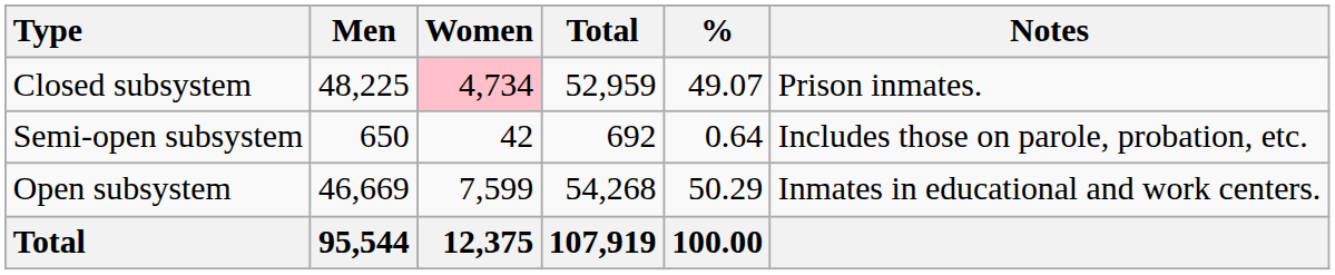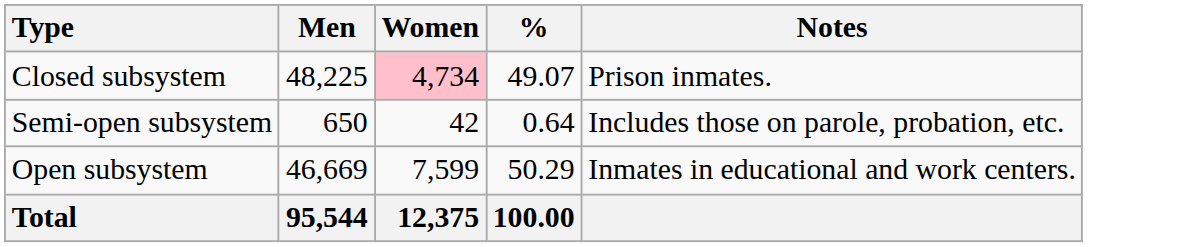 <table class="wikitable" style="text-align:right">
 <tr>
 <th style="text-align:left">Type</th>
 <th>Men</th>
 <th>Women</th>
-<th>Total</th>
 <th>%</th>
 <th>Notes</th>
 </tr>
 <tr>
 <td style="text-align:left">Closed subsystem</td>
 <td>48,225</td>
 <td style="background: pink;">4,734</td>
-<td>52,959</td>
 <td>49.07</td>
 <td style="text-align:left">Prison inmates.</td>
 </tr>
 <tr>
 <td style="text-align:left">Semi-open subsystem</td>
 <td>650</td>
 <td>42</td>
-<td>692</td>
 <td>0.64</td>
 <td style="text-align:left">Includes those on parole, probation, etc.</td>
 </tr>
 <tr>
 <td style="text-align:left">Open subsystem</td>
 <td>46,669</td>
 <td>7,599</td>
-<td>54,268</td>
 <td>50.29</td>
 <td style="text-align:left">Inmates in educational and work centers.</td>
 </tr>
 <tr style="font-weight: bold; background: #f2f2f2">
 <td style="text-align:left">Total</td>
 <td>95,544</td>
 <td>12,375</td>
-<td>107,919</td>
 <td>100.00</td>
 <td></td>
 </tr>
 </table>
